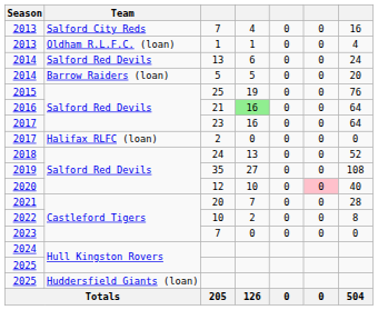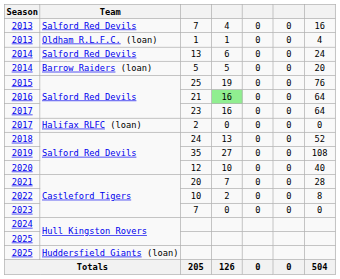 <table class="wikitable" style="text-align:center;">
 <tr>
 <th>Season</th>
 <th>Team</th>
 <th style="width:40px;"></th>
 <th style="width:40px;"></th>
 <th style="width:40px;"></th>
 <th style="width:40px;"></th>
 <th style="width:40px;"></th>
 </tr>
 <tr>
 <td><a href='#'>2013</a></td>
-<td align=left> <a href='#'>Salford City Reds</a></td>
+<td align=left> <a href='#'>Salford Red Devils</a></td>
 <td>7</td>
 <td>4</td>
 <td>0</td>
 <td>0</td>
 <td>16</td>
 </tr>
 <tr>
 <td><a href='#'>2013</a></td>
 <td align=left> <a href='#'>Oldham R.L.F.C.</a> (loan)</td>
 <td>1</td>
 <td>1</td>
 <td>0</td>
 <td>0</td>
 <td>4</td>
 </tr>
 <tr>
 <td><a href='#'>2014</a></td>
 <td align=left> <a href='#'>Salford Red Devils</a></td>
 <td>13</td>
 <td>6</td>
 <td>0</td>
 <td>0</td>
 <td>24</td>
 </tr>
 <tr>
 <td><a href='#'>2014</a></td>
 <td align=left> <a href='#'>Barrow Raiders</a> (loan)</td>
 <td>5</td>
 <td>5</td>
 <td>0</td>
 <td>0</td>
 <td>20</td>
 </tr>
 <tr>
 <td><a href='#'>2015</a></td>
 <td rowspan=3 align=left> <a href='#'>Salford Red Devils</a></td>
 <td>25</td>
 <td>19</td>
 <td>0</td>
 <td>0</td>
 <td>76</td>
 </tr>
 <tr>
 <td><a href='#'>2016</a></td>
 <td>21</td>
 <td style="background: lightgreen;">16</td>
 <td>0</td>
 <td>0</td>
 <td>64</td>
 </tr>
 <tr>
 <td><a href='#'>2017</a></td>
 <td>23</td>
 <td>16</td>
 <td>0</td>
 <td>0</td>
 <td>64</td>
 </tr>
 <tr>
 <td><a href='#'>2017</a></td>
 <td align=left> <a href='#'>Halifax RLFC</a> (loan)</td>
 <td>2</td>
 <td>0</td>
 <td>0</td>
 <td>0</td>
 <td>0</td>
 </tr>
 <tr>
 <td><a href='#'>2018</a></td>
 <td rowspan=3 align=left> <a href='#'>Salford Red Devils</a></td>
 <td>24</td>
 <td>13</td>
 <td>0</td>
 <td>0</td>
 <td>52</td>
 </tr>
 <tr>
 <td><a href='#'>2019</a></td>
 <td>35</td>
 <td>27</td>
 <td>0</td>
 <td>0</td>
 <td>108</td>
 </tr>
 <tr>
 <td><a href='#'>2020</a></td>
 <td>12</td>
 <td>10</td>
 <td>0</td>
-<td style="background: pink;">0</td>
+<td>0</td>
 <td>40</td>
 </tr>
 <tr>
 <td><a href='#'>2021</a></td>
 <td rowspan=3 align=left> <a href='#'>Castleford Tigers</a></td>
 <td>20</td>
 <td>7</td>
 <td>0</td>
 <td>0</td>
 <td>28</td>
 </tr>
 <tr>
 <td><a href='#'>2022</a></td>
 <td>10</td>
 <td>2</td>
 <td>0</td>
 <td>0</td>
 <td>8</td>
 </tr>
 <tr>
 <td><a href='#'>2023</a></td>
 <td>7</td>
 <td>0</td>
 <td>0</td>
 <td>0</td>
 <td>0</td>
 </tr>
 <tr>
 <td><a href='#'>2024</a></td>
 <td rowspan=2 align=left> <a href='#'>Hull Kingston Rovers</a></td>
 <td></td>
 <td></td>
 <td></td>
 <td></td>
 <td></td>
 </tr>
 <tr>
 <td><a href='#'>2025</a></td>
 <td></td>
 <td></td>
 <td></td>
 <td></td>
 <td></td>
 </tr>
 <tr>
 <td><a href='#'>2025</a></td>
 <td align=left> <a href='#'>Huddersfield Giants</a> (loan)</td>
 <td></td>
 <td></td>
 <td></td>
 <td></td>
 <td></td>
 </tr>
 <tr>
 <th colspan="2">Totals</th>
 <th>205</th>
 <th>126</th>
 <th>0</th>
 <th>0</th>
 <th>504</th>
 </tr>
 </table>
